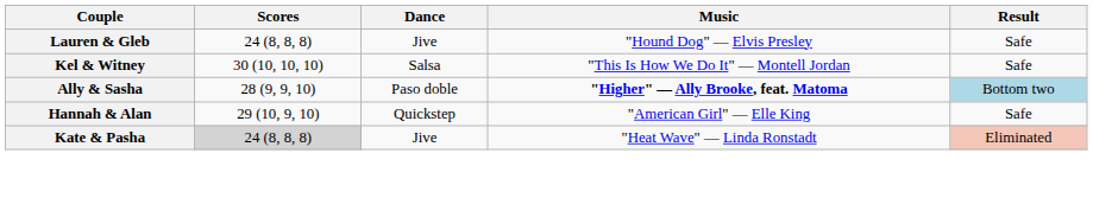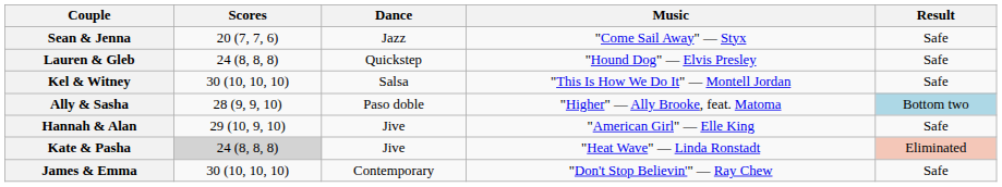 <table class="wikitable sortable" style="text-align:center; width: 90%">
 <tr>
 <th scope="col">Couple</th>
 <th scope="col">Scores</th>
 <th scope="col" class="unsortable">Dance</th>
 <th scope="col" class="unsortable">Music</th>
 <th scope="col" class="unsortable">Result</th>
 </tr>
 <tr>
+<th scope="row">Sean & Jenna</th>
+<td>20 (7, 7, 6)</td>
+<td>Jazz</td>
+<td>"<a href='#'>Come Sail Away</a>" — <a href='#'>Styx</a></td>
+<td>Safe</td>
+</tr>
+<tr>
 <th scope="row">Lauren & Gleb</th>
 <td>24 (8, 8, 8)</td>
-<td>Jive</td>
+<td>Quickstep</td>
 <td>"<a href='#'>Hound Dog</a>" — <a href='#'>Elvis Presley</a></td>
 <td>Safe</td>
 </tr>
 <tr>
 <th scope="row">Kel & Witney</th>
 <td>30 (10, 10, 10)</td>
 <td>Salsa</td>
 <td>"<a href='#'>This Is How We Do It</a>" — <a href='#'>Montell Jordan</a></td>
 <td>Safe</td>
 </tr>
 <tr>
 <th scope="row">Ally & Sasha</th>
 <td>28 (9, 9, 10)</td>
 <td>Paso doble</td>
-<td><strong>"<a href='#'>Higher</a>" — <a href='#'>Ally Brooke</a>, feat. <a href='#'>Matoma</a></strong></td>
+<td>"<a href='#'>Higher</a>" — <a href='#'>Ally Brooke</a>, feat. <a href='#'>Matoma</a></td>
 <td bgcolor=lightblue>Bottom two</td>
 </tr>
 <tr>
 <th scope="row">Hannah & Alan</th>
 <td>29 (10, 9, 10)</td>
-<td>Quickstep</td>
+<td>Jive</td>
 <td>"<a href='#'>American Girl</a>" — <a href='#'>Elle King</a></td>
 <td>Safe</td>
 </tr>
 <tr>
 <th scope="row">Kate & Pasha</th>
 <td style="background: lightgrey;">24 (8, 8, 8)</td>
 <td>Jive</td>
 <td>"<a href='#'>Heat Wave</a>" — <a href='#'>Linda Ronstadt</a></td>
 <td bgcolor=f4c7b8>Eliminated</td>
 </tr>
+<tr>
+<th scope="row">James & Emma</th>
+<td>30 (10, 10, 10)</td>
+<td>Contemporary</td>
+<td>"<a href='#'>Don't Stop Believin'</a>" — <a href='#'>Ray Chew</a></td>
+<td>Safe</td>
+</tr>
 </table>
